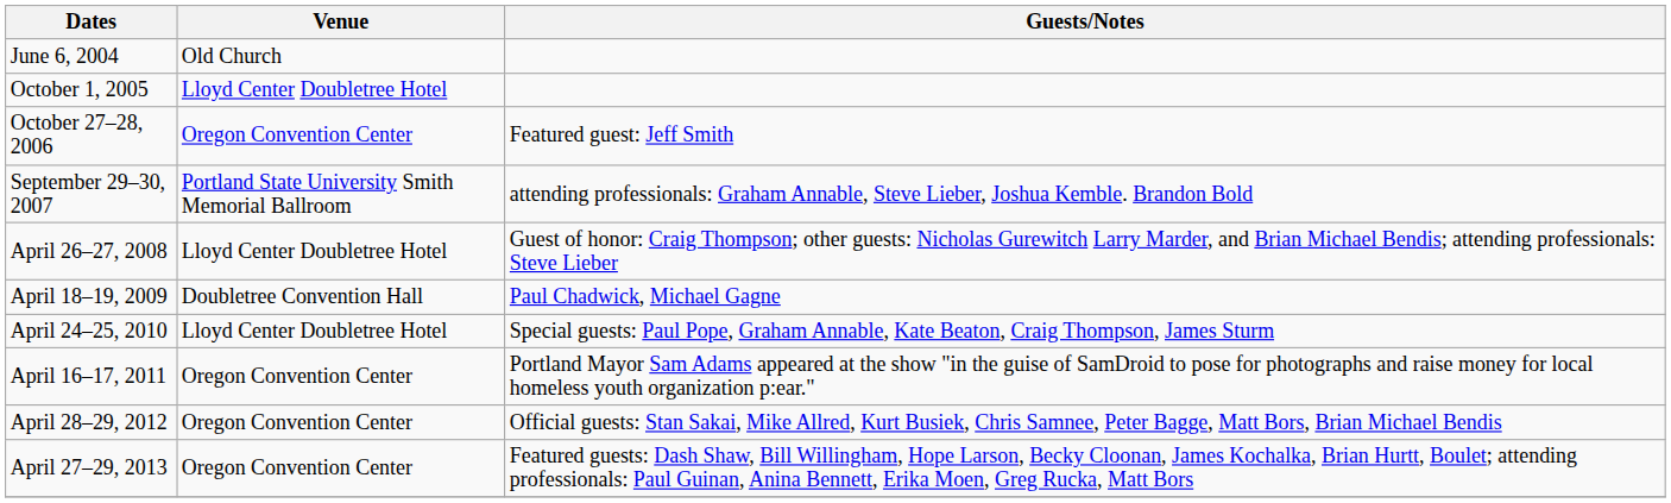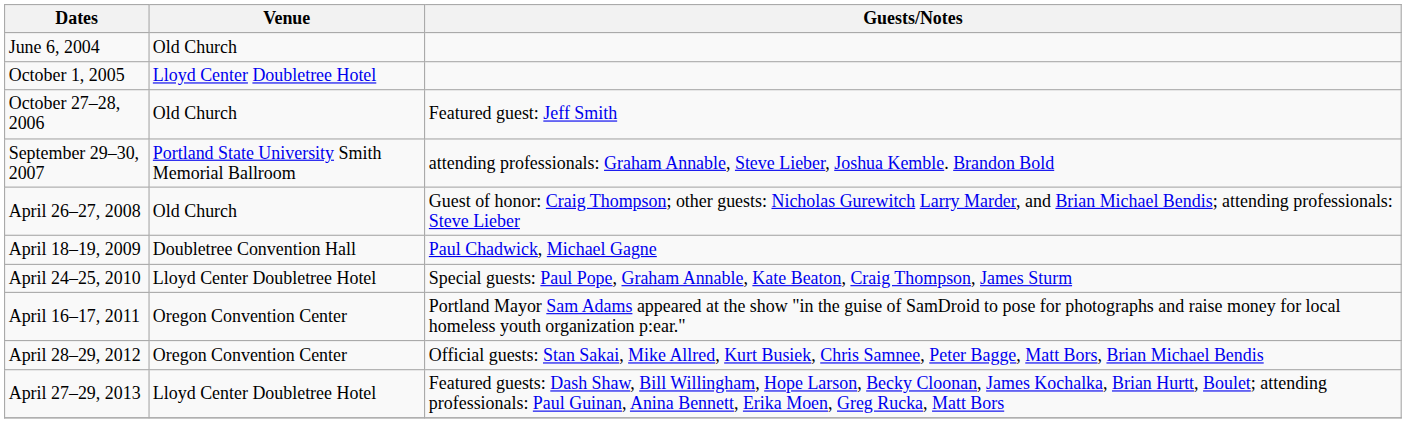 <table class="wikitable">
 <tr>
 <th>Dates</th>
 <th>Venue</th>
 <th>Guests/Notes</th>
 </tr>
 <tr>
 <td>June 6, 2004</td>
 <td>Old Church</td>
 <td></td>
 </tr>
 <tr>
 <td>October 1, 2005</td>
 <td><a href='#'>Lloyd Center</a> <a href='#'>Doubletree Hotel</a></td>
 <td></td>
 </tr>
 <tr>
 <td>October 27–28, 2006</td>
-<td><a href='#'>Oregon Convention Center</a></td>
+<td>Old Church</td>
 <td>Featured guest: <a href='#'>Jeff Smith</a></td>
 </tr>
 <tr>
 <td>September 29–30, 2007</td>
 <td><a href='#'>Portland State University</a> Smith Memorial Ballroom</td>
 <td>attending professionals: <a href='#'>Graham Annable</a>, <a href='#'>Steve Lieber</a>, <a href='#'>Joshua Kemble</a>. <a href='#'>Brandon Bold</a></td>
 </tr>
 <tr>
 <td>April 26–27, 2008</td>
-<td>Lloyd Center Doubletree Hotel</td>
+<td>Old Church</td>
 <td>Guest of honor: <a href='#'>Craig Thompson</a>; other guests: <a href='#'>Nicholas Gurewitch</a> <a href='#'>Larry Marder</a>, and <a href='#'>Brian Michael Bendis</a>; attending professionals: <a href='#'>Steve Lieber</a></td>
 </tr>
 <tr>
 <td>April 18–19, 2009</td>
 <td>Doubletree Convention Hall</td>
 <td><a href='#'>Paul Chadwick</a>, <a href='#'>Michael Gagne</a></td>
 </tr>
 <tr>
 <td>April 24–25, 2010</td>
 <td>Lloyd Center Doubletree Hotel</td>
 <td>Special guests: <a href='#'>Paul Pope</a>, <a href='#'>Graham Annable</a>, <a href='#'>Kate Beaton</a>, <a href='#'>Craig Thompson</a>, <a href='#'>James Sturm</a></td>
 </tr>
 <tr>
 <td>April 16–17, 2011</td>
 <td>Oregon Convention Center</td>
 <td>Portland Mayor <a href='#'>Sam Adams</a> appeared at the show "in the guise of SamDroid to pose for photographs and raise money for local homeless youth organization p:ear."</td>
 </tr>
 <tr>
 <td>April 28–29, 2012</td>
 <td>Oregon Convention Center</td>
 <td>Official guests: <a href='#'>Stan Sakai</a>, <a href='#'>Mike Allred</a>, <a href='#'>Kurt Busiek</a>, <a href='#'>Chris Samnee</a>, <a href='#'>Peter Bagge</a>, <a href='#'>Matt Bors</a>, <a href='#'>Brian Michael Bendis</a></td>
 </tr>
 <tr>
 <td>April 27–29, 2013</td>
-<td>Oregon Convention Center</td>
+<td>Lloyd Center Doubletree Hotel</td>
 <td>Featured guests: <a href='#'>Dash Shaw</a>, <a href='#'>Bill Willingham</a>, <a href='#'>Hope Larson</a>, <a href='#'>Becky Cloonan</a>, <a href='#'>James Kochalka</a>, <a href='#'>Brian Hurtt</a>, <a href='#'>Boulet</a>; attending professionals: <a href='#'>Paul Guinan</a>, <a href='#'>Anina Bennett</a>, <a href='#'>Erika Moen</a>, <a href='#'>Greg Rucka</a>, <a href='#'>Matt Bors</a></td>
 </tr>
 <tr>
 </tr>
 </table>
